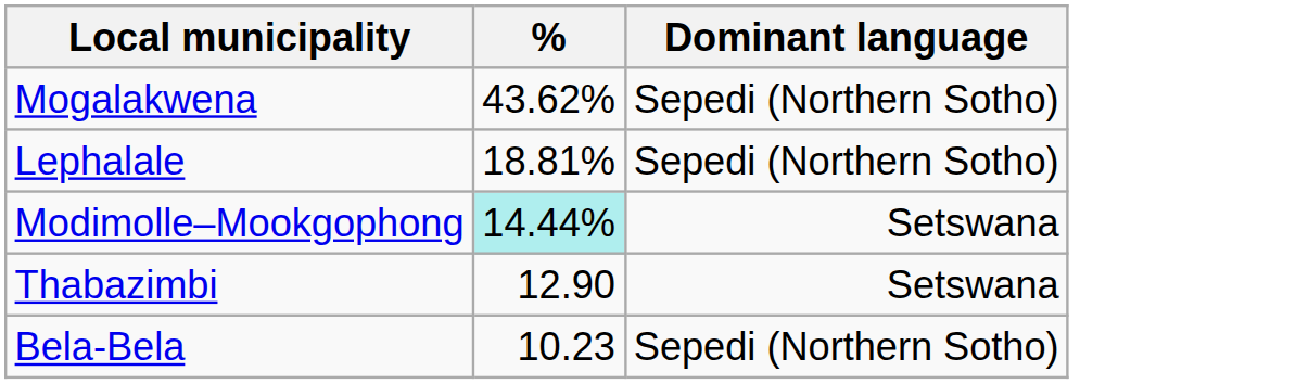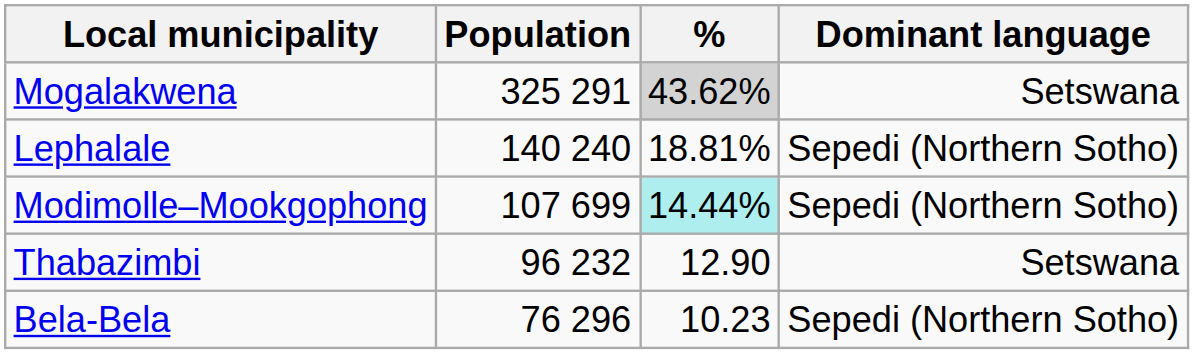 <table class="wikitable" style="font-size: 95%; text-align: right">
 <tr>
 <th>Local municipality</th>
+<th>Population</th>
 <th>%</th>
 <th>Dominant language</th>
 </tr>
 <tr>
 <td align=left><a href='#'>Mogalakwena</a></td>
-<td>43.62%</td>
-<td>Sepedi (Northern Sotho)</td>
+<td>325 291</td>
+<td style="background: lightgrey;">43.62%</td>
+<td>Setswana</td>
 </tr>
 <tr>
 <td align=left><a href='#'>Lephalale</a></td>
+<td>140 240</td>
 <td>18.81%</td>
 <td>Sepedi (Northern Sotho)</td>
 </tr>
 <tr>
 <td align=left><a href='#'>Modimolle–Mookgophong</a></td>
+<td>107 699</td>
 <td style="background: paleturquoise;">14.44%</td>
-<td>Setswana</td>
+<td>Sepedi (Northern Sotho)</td>
 </tr>
 <tr>
 <td align=left><a href='#'>Thabazimbi</a></td>
+<td>96 232</td>
 <td>12.90</td>
 <td>Setswana</td>
 </tr>
 <tr>
 <td align=left><a href='#'>Bela-Bela</a></td>
+<td>76 296</td>
 <td>10.23</td>
 <td>Sepedi (Northern Sotho)</td>
 </tr>
 </table>
